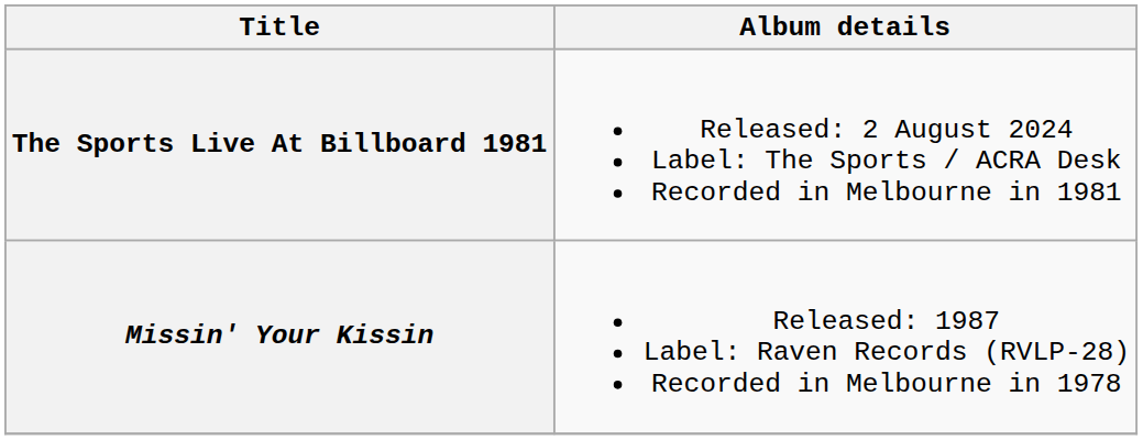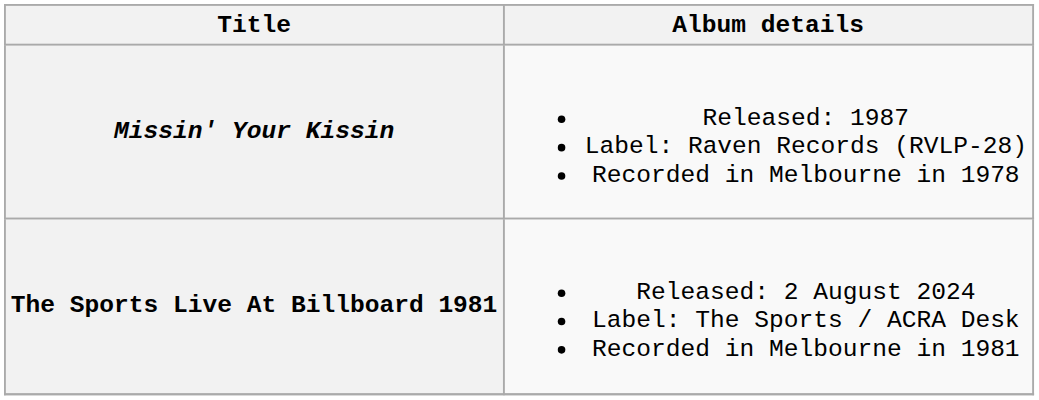 <table class="wikitable plainrowheaders" style="text-align:center;" border="1">
 <tr>
 <th>Title</th>
 <th>Album details</th>
 </tr>
 <tr>
+<th scope="row"><em>Missin' Your Kissin<strong></th>
+<td><br><ul><li>Released: 1987</li><li>Label: Raven Records (RVLP-28)</li><li>Recorded in Melbourne in 1978</li></ul></td>
+</tr>
+<tr>
 <th scope="row"></em>The Sports Live At Billboard 1981<em></th>
 <td><br><ul><li>Released: 2 August 2024</li><li>Label: The Sports / ACRA Desk</li><li>Recorded in Melbourne in 1981</li></ul></td>
 </tr>
 <tr>
-<th scope="row"><em>Missin' Your Kissin<strong></th>
-<td><br><ul><li>Released: 1987</li><li>Label: Raven Records (RVLP-28)</li><li>Recorded in Melbourne in 1978</li></ul></td>
-</tr>
-<tr>
 </tr>
 </table>
